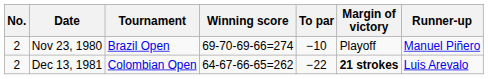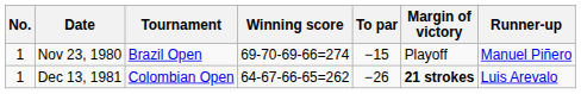 <table class="wikitable" style="font-size:95%;">
 <tr>
 <th>No.</th>
 <th>Date</th>
 <th>Tournament</th>
 <th>Winning score</th>
 <th>To par</th>
 <th>Margin of<br>victory</th>
 <th>Runner-up</th>
 </tr>
 <tr>
-<td align=center>2</td>
+<td align=center>1</td>
 <td align=right>Nov 23, 1980</td>
 <td><a href='#'>Brazil Open</a></td>
 <td align=right>69-70-69-66=274</td>
-<td align=center>−10</td>
+<td align=center>−15</td>
 <td>Playoff</td>
 <td> <a href='#'>Manuel Piñero</a></td>
 </tr>
 <tr>
-<td align=center>2</td>
+<td align=center>1</td>
 <td align=right>Dec 13, 1981</td>
 <td><a href='#'>Colombian Open</a></td>
 <td align=right>64-67-66-65=262</td>
-<td align=center>−22</td>
+<td align=center>−26</td>
 <td><strong>21 strokes</strong></td>
 <td> <a href='#'>Luis Arevalo</a></td>
 </tr>
 </table>
